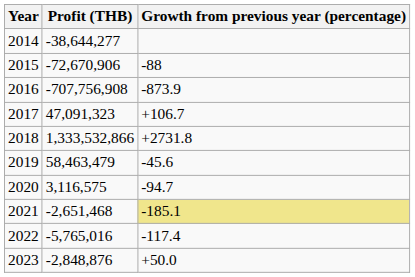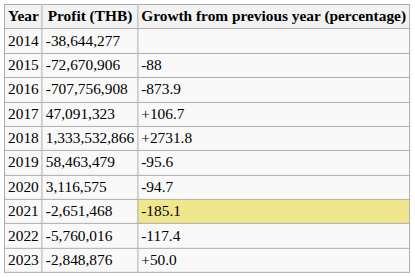 <table class="wikitable">
 <tr>
 <th>Year</th>
 <th>Profit (THB)</th>
 <th>Growth from previous year (percentage)</th>
 </tr>
 <tr>
 <td>2014</td>
 <td>-38,644,277</td>
 <td></td>
 </tr>
 <tr>
 <td>2015</td>
 <td>-72,670,906</td>
 <td>-88</td>
 </tr>
 <tr>
 <td>2016</td>
 <td>-707,756,908</td>
 <td>-873.9</td>
 </tr>
 <tr>
 <td>2017</td>
 <td>47,091,323</td>
 <td>+106.7</td>
 </tr>
 <tr>
 <td>2018</td>
 <td>1,333,532,866</td>
 <td>+2731.8</td>
 </tr>
 <tr>
 <td>2019</td>
 <td>58,463,479</td>
-<td>-45.6</td>
+<td>-95.6</td>
 </tr>
 <tr>
 <td>2020</td>
 <td>3,116,575</td>
 <td>-94.7</td>
 </tr>
 <tr>
 <td>2021</td>
 <td>-2,651,468</td>
 <td style="background: khaki;">-185.1</td>
 </tr>
 <tr>
 <td>2022</td>
-<td>-5,765,016</td>
+<td>-5,760,016</td>
 <td>-117.4</td>
 </tr>
 <tr>
 <td>2023</td>
 <td>-2,848,876</td>
 <td>+50.0</td>
 </tr>
 </table>
